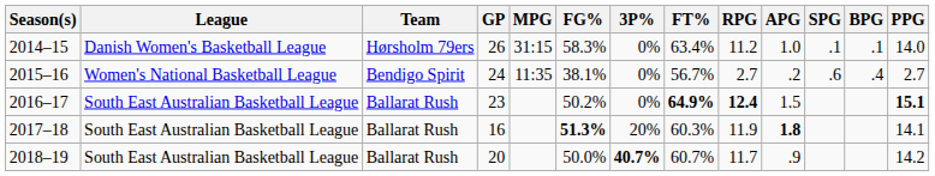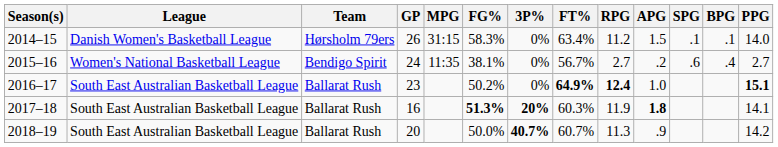 <table class="wikitable sortable" style="font-size:95%; text-align:right;">
 <tr>
 <th>Season(s)</th>
 <th>League</th>
 <th>Team</th>
 <th>GP</th>
 <th>MPG</th>
 <th>FG%</th>
 <th>3P%</th>
 <th>FT%</th>
 <th>RPG</th>
 <th>APG</th>
 <th>SPG</th>
 <th>BPG</th>
 <th>PPG</th>
 </tr>
 <tr>
 <td style="text-align:left;">2014–15</td>
 <td style="text-align:left;"> <a href='#'>Danish Women's Basketball League</a></td>
 <td style="text-align:left;"><a href='#'>Hørsholm 79ers</a></td>
 <td>26</td>
 <td>31:15</td>
 <td>58.3%</td>
 <td>0%</td>
 <td>63.4%</td>
 <td>11.2</td>
-<td>1.0</td>
+<td>1.5</td>
 <td>.1</td>
 <td>.1</td>
 <td>14.0</td>
 </tr>
 <tr>
 <td style="text-align:left;">2015–16</td>
 <td style="text-align:left;"> <a href='#'>Women's National Basketball League</a></td>
 <td style="text-align:left;"><a href='#'>Bendigo Spirit</a></td>
 <td>24</td>
 <td>11:35</td>
 <td>38.1%</td>
 <td>0%</td>
 <td>56.7%</td>
 <td>2.7</td>
 <td>.2</td>
 <td>.6</td>
 <td>.4</td>
 <td>2.7</td>
 </tr>
 <tr>
 <td style="text-align:left;">2016–17</td>
 <td style="text-align:left;"> <a href='#'>South East Australian Basketball League</a></td>
 <td style="text-align:left;"><a href='#'>Ballarat Rush</a></td>
 <td>23</td>
 <td></td>
 <td>50.2%</td>
 <td>0%</td>
 <td><strong>64.9%</strong></td>
 <td><strong>12.4</strong></td>
-<td>1.5</td>
+<td>1.0</td>
 <td></td>
 <td></td>
 <td><strong>15.1</strong></td>
 </tr>
 <tr>
 <td style="text-align:left;">2017–18</td>
 <td style="text-align:left;"> South East Australian Basketball League</td>
 <td style="text-align:left;">Ballarat Rush</td>
 <td>16</td>
 <td></td>
 <td><strong>51.3%</strong></td>
-<td>20%</td>
+<td><strong>20%</strong></td>
 <td>60.3%</td>
 <td>11.9</td>
 <td><strong>1.8</strong></td>
 <td></td>
 <td></td>
 <td>14.1</td>
 </tr>
 <tr>
 <td style="text-align:left;">2018–19</td>
 <td style="text-align:left;"> South East Australian Basketball League</td>
 <td style="text-align:left;">Ballarat Rush</td>
 <td>20</td>
 <td></td>
 <td>50.0%</td>
 <td><strong>40.7%</strong></td>
 <td>60.7%</td>
-<td>11.7</td>
+<td>11.3</td>
 <td>.9</td>
 <td></td>
 <td></td>
 <td>14.2</td>
 </tr>
 </table>
